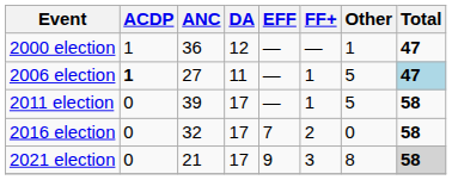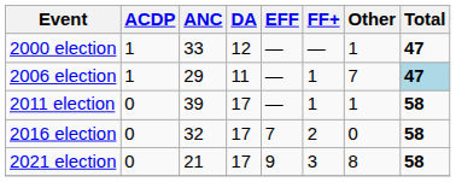 <table class="wikitable">
 <tr>
 <th>Event</th>
 <th><a href='#'>ACDP</a></th>
 <th><a href='#'>ANC</a></th>
 <th><a href='#'>DA</a></th>
 <th><a href='#'>EFF</a></th>
 <th><a href='#'>FF+</a></th>
 <th>Other</th>
 <th>Total</th>
 </tr>
 <tr>
 <td><a href='#'>2000 election</a></td>
 <td>1</td>
-<td>36</td>
+<td>33</td>
 <td>12</td>
 <td>—</td>
 <td>—</td>
 <td>1</td>
 <td><strong>47</strong></td>
 </tr>
 <tr>
 <td><a href='#'>2006 election</a></td>
-<td><strong>1</strong></td>
-<td>27</td>
+<td>1</td>
+<td>29</td>
 <td>11</td>
 <td>—</td>
 <td>1</td>
-<td>5</td>
+<td>7</td>
 <td style="background: lightblue;"><strong>47</strong></td>
 </tr>
 <tr>
 <td><a href='#'>2011 election</a></td>
 <td>0</td>
 <td>39</td>
 <td>17</td>
 <td>—</td>
 <td>1</td>
-<td>5</td>
+<td>1</td>
 <td><strong>58</strong></td>
 </tr>
 <tr>
 <td><a href='#'>2016 election</a></td>
 <td>0</td>
 <td>32</td>
 <td>17</td>
 <td>7</td>
 <td>2</td>
 <td>0</td>
 <td><strong>58</strong></td>
 </tr>
 <tr>
 <td><a href='#'>2021 election</a></td>
 <td>0</td>
 <td>21</td>
 <td>17</td>
 <td>9</td>
 <td>3</td>
 <td>8</td>
-<td style="background: lightgrey;"><strong>58</strong></td>
+<td><strong>58</strong></td>
 </tr>
 <tr>
 </tr>
 </table>
